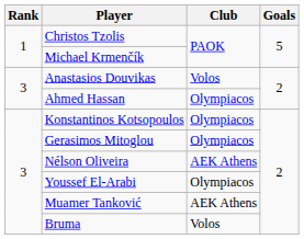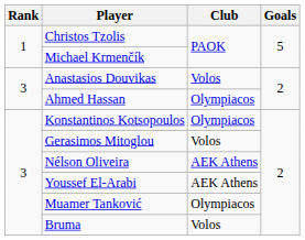 <table class="wikitable sortable" style="text-align:center">
 <tr>
 <th>Rank</th>
 <th>Player</th>
 <th>Club</th>
 <th>Goals</th>
 </tr>
 <tr>
 <td rowspan=2>1</td>
 <td align="left"> <a href='#'>Christos Tzolis</a></td>
 <td align="left" rowspan=2><a href='#'>PAOK</a></td>
 <td rowspan=2>5</td>
 </tr>
 <tr>
 <td align="left"> <a href='#'>Michael Krmenčík</a></td>
 </tr>
 <tr>
 <td rowspan=2>3</td>
 <td align="left"> <a href='#'>Anastasios Douvikas</a></td>
 <td align="left"><a href='#'>Volos</a></td>
 <td rowspan=2>2</td>
 </tr>
 <tr>
 <td align="left"> <a href='#'>Ahmed Hassan</a></td>
 <td align="left"><a href='#'>Olympiacos</a></td>
 </tr>
 <tr>
 <td rowspan=7>3</td>
 <td align="left"> <a href='#'>Konstantinos Kotsopoulos</a></td>
 <td align="left"><a href='#'>Olympiacos</a></td>
 <td rowspan=7>2</td>
 </tr>
 <tr>
 <td align="left"> <a href='#'>Gerasimos Mitoglou</a></td>
-<td align="left"><a href='#'>Olympiacos</a></td>
+<td align="left">Volos</td>
 </tr>
 <tr>
 <td align="left"> <a href='#'>Nélson Oliveira</a></td>
 <td align="left"><a href='#'>AEK Athens</a></td>
 </tr>
 <tr>
 <td align="left"> <a href='#'>Youssef El-Arabi</a></td>
-<td align="left">Olympiacos</td>
+<td align="left">AEK Athens</td>
 </tr>
 <tr>
 <td align="left"> <a href='#'>Muamer Tanković</a></td>
-<td align="left">AEK Athens</td>
+<td align="left">Olympiacos</td>
 </tr>
 <tr>
 <td align="left"> <a href='#'>Bruma</a></td>
 <td align="left">Volos</td>
 </tr>
 </table>
